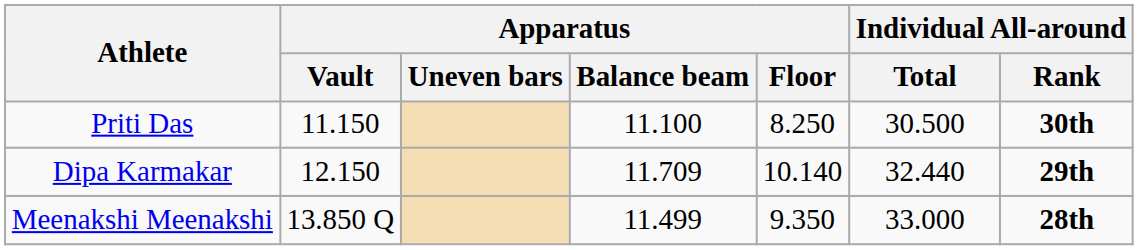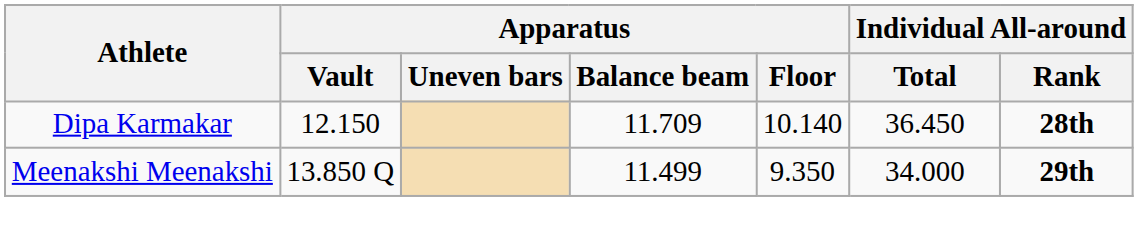 <table class=wikitable style="text-align:center; font-size:90%">
 <tr>
 <th rowspan=2>Athlete</th>
 <th colspan=4>Apparatus</th>
 <th colspan=2>Individual All-around</th>
 </tr>
 <tr>
 <th>Vault</th>
 <th>Uneven bars</th>
 <th>Balance beam</th>
 <th>Floor</th>
 <th>Total</th>
 <th>Rank</th>
 </tr>
 <tr>
-<td><a href='#'>Priti Das</a></td>
-<td align="center">11.150</td>
-<td bgcolor=wheat></td>
-<td align="center">11.100</td>
-<td align="center">8.250</td>
-<td align="center">30.500</td>
-<td align="center"><strong>30th</strong></td>
-</tr>
-<tr>
 <td><a href='#'>Dipa Karmakar</a></td>
 <td align="center">12.150</td>
 <td bgcolor=wheat></td>
 <td align="center">11.709</td>
 <td align="center">10.140</td>
-<td align="center">32.440</td>
-<td align="center"><strong>29th</strong></td>
+<td align="center">36.450</td>
+<td align="center"><strong>28th</strong></td>
 </tr>
 <tr>
 <td><a href='#'>Meenakshi Meenakshi</a></td>
 <td align="center">13.850 Q</td>
 <td bgcolor=wheat></td>
 <td align="center">11.499</td>
 <td align="center">9.350</td>
-<td align="center">33.000</td>
-<td align="center"><strong>28th</strong></td>
+<td align="center">34.000</td>
+<td align="center"><strong>29th</strong></td>
 </tr>
 </table>
